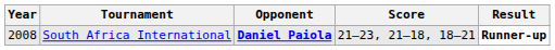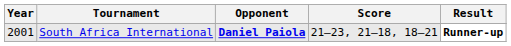 <table class="sortable wikitable" style="font-size: 90%;">
 <tr>
 <th>Year</th>
 <th>Tournament</th>
 <th>Opponent</th>
 <th>Score</th>
 <th>Result</th>
 </tr>
 <tr>
 </tr>
 <tr style="background:#E9E9E9">
-<td align="center">2008</td>
+<td align="center">2001</td>
 <td align="left"><a href='#'>South Africa International</a></td>
 <td align="left"><strong> <a href='#'>Daniel Paiola</a></strong></td>
 <td align="left">21–23, 21–18, 18–21</td>
 <td style="text-align:left; background:white"> <strong>Runner-up</strong></td>
 </tr>
 </table>
